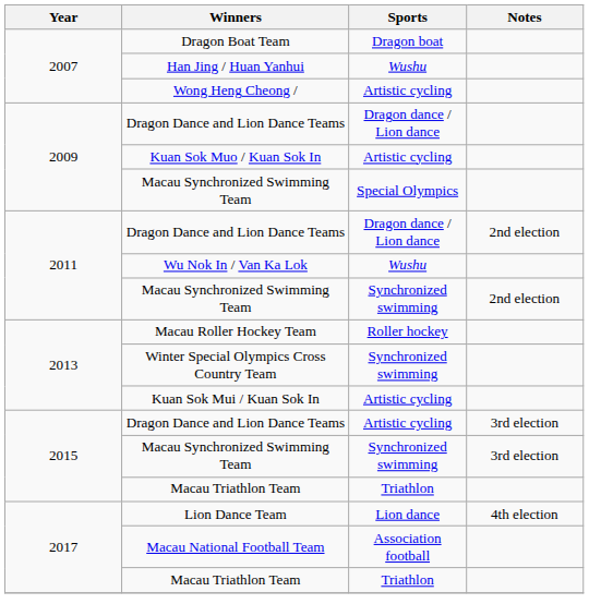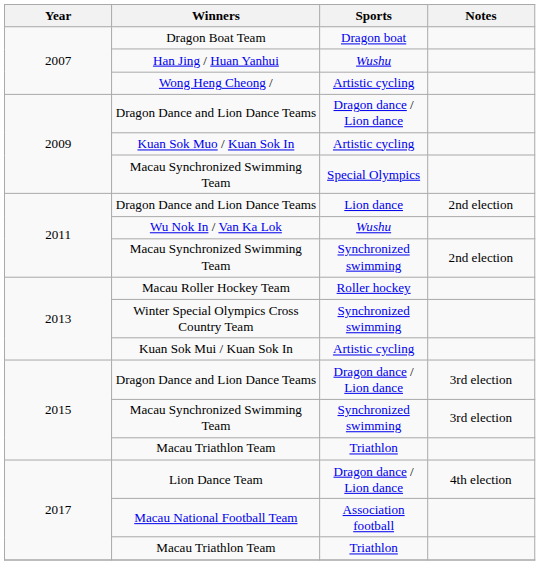 <table class="wikitable" style="text-align: center;font-size:small;">
 <tr>
 <th width="100">Year</th>
 <th width="200">Winners</th>
 <th width="100">Sports</th>
 <th width="100">Notes</th>
 </tr>
 <tr>
 <td rowspan="3">2007</td>
 <td>Dragon Boat Team</td>
 <td><a href='#'>Dragon boat</a></td>
 <td></td>
 </tr>
 <tr>
 <td><a href='#'>Han Jing</a> / <a href='#'>Huan Yanhui</a></td>
 <td><em><a href='#'>Wushu</a></em></td>
 <td></td>
 </tr>
 <tr>
 <td><a href='#'>Wong Heng Cheong</a> / </td>
 <td><a href='#'>Artistic cycling</a></td>
 <td></td>
 </tr>
 <tr>
 <td rowspan="3">2009</td>
 <td>Dragon Dance and Lion Dance Teams</td>
 <td><a href='#'>Dragon dance</a> / <a href='#'>Lion dance</a></td>
 <td></td>
 </tr>
 <tr>
 <td><a href='#'>Kuan Sok Muo</a> / <a href='#'>Kuan Sok In</a></td>
 <td><a href='#'>Artistic cycling</a></td>
 <td></td>
 </tr>
 <tr>
 <td>Macau Synchronized Swimming Team</td>
 <td><a href='#'>Special Olympics</a></td>
 <td></td>
 </tr>
 <tr>
 <td rowspan="3">2011</td>
 <td>Dragon Dance and Lion Dance Teams</td>
-<td><a href='#'>Dragon dance</a> / <a href='#'>Lion dance</a></td>
+<td><a href='#'>Lion dance</a></td>
 <td>2nd election</td>
 </tr>
 <tr>
 <td><a href='#'>Wu Nok In</a> / <a href='#'>Van Ka Lok</a></td>
 <td><em><a href='#'>Wushu</a></em></td>
 <td></td>
 </tr>
 <tr>
 <td>Macau Synchronized Swimming Team</td>
 <td><a href='#'>Synchronized swimming</a></td>
 <td>2nd election</td>
 </tr>
 <tr>
 <td rowspan="3">2013</td>
 <td>Macau Roller Hockey Team</td>
 <td><a href='#'>Roller hockey</a></td>
 <td></td>
 </tr>
 <tr>
 <td>Winter Special Olympics Cross Country Team</td>
 <td><a href='#'>Synchronized swimming</a></td>
 <td></td>
 </tr>
 <tr>
 <td>Kuan Sok Mui / Kuan Sok In</td>
 <td><a href='#'>Artistic cycling</a></td>
 <td></td>
 </tr>
 <tr>
 <td rowspan="3">2015</td>
 <td>Dragon Dance and Lion Dance Teams</td>
-<td><a href='#'>Artistic cycling</a></td>
+<td><a href='#'>Dragon dance</a> / <a href='#'>Lion dance</a></td>
 <td>3rd election</td>
 </tr>
 <tr>
 <td>Macau Synchronized Swimming Team</td>
 <td><a href='#'>Synchronized swimming</a></td>
 <td>3rd election</td>
 </tr>
 <tr>
 <td>Macau Triathlon Team</td>
 <td><a href='#'>Triathlon</a></td>
 <td></td>
 </tr>
 <tr>
 <td rowspan="3">2017</td>
 <td>Lion Dance Team</td>
-<td><a href='#'>Lion dance</a></td>
+<td><a href='#'>Dragon dance</a> / <a href='#'>Lion dance</a></td>
 <td>4th election</td>
 </tr>
 <tr>
 <td><a href='#'>Macau National Football Team</a></td>
 <td><a href='#'>Association football</a></td>
 <td></td>
 </tr>
 <tr>
 <td>Macau Triathlon Team</td>
 <td><a href='#'>Triathlon</a></td>
 <td></td>
 </tr>
 <tr>
 </tr>
 </table>
